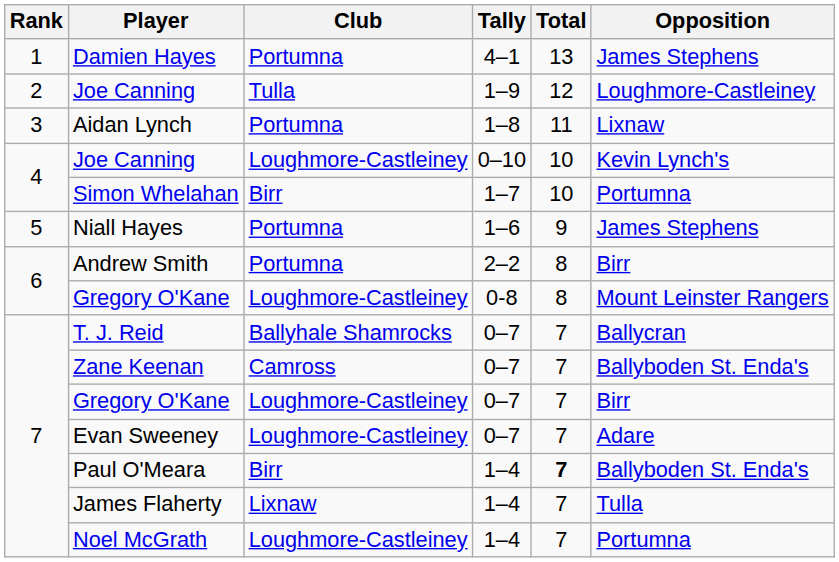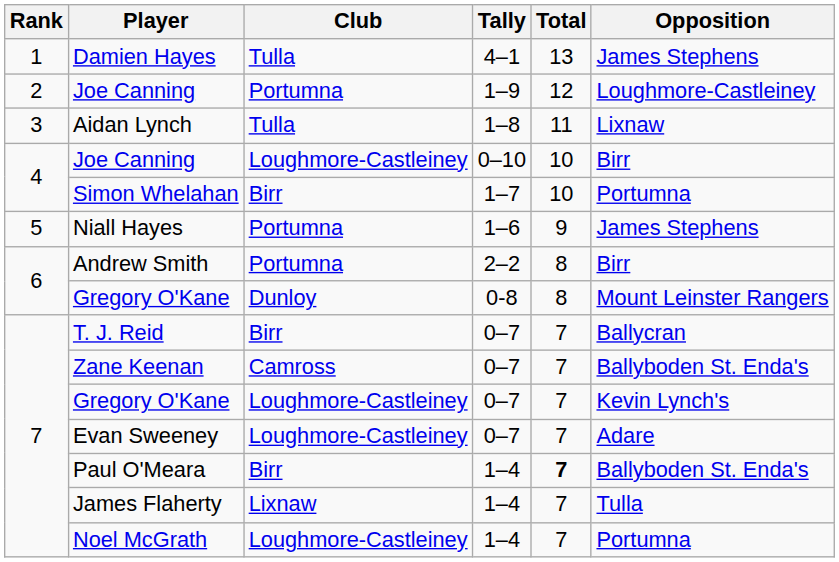 <table class="wikitable">
 <tr>
 <th>Rank</th>
 <th>Player</th>
 <th>Club</th>
 <th>Tally</th>
 <th>Total</th>
 <th>Opposition</th>
 </tr>
 <tr>
 <td rowspan=1 align=center>1</td>
 <td><a href='#'>Damien Hayes</a></td>
-<td><a href='#'>Portumna</a></td>
+<td><a href='#'>Tulla</a></td>
 <td align=center>4–1</td>
 <td align=center>13</td>
 <td><a href='#'>James Stephens</a></td>
 </tr>
 <tr>
 <td rowspan=1 align=center>2</td>
 <td><a href='#'>Joe Canning</a></td>
-<td><a href='#'>Tulla</a></td>
+<td><a href='#'>Portumna</a></td>
 <td align=center>1–9</td>
 <td align=center>12</td>
 <td><a href='#'>Loughmore-Castleiney</a></td>
 </tr>
 <tr>
 <td rowspan=1 align=center>3</td>
 <td>Aidan Lynch</td>
-<td><a href='#'>Portumna</a></td>
+<td><a href='#'>Tulla</a></td>
 <td align=center>1–8</td>
 <td align=center>11</td>
 <td><a href='#'>Lixnaw</a></td>
 </tr>
 <tr>
 <td rowspan=2 align=center>4</td>
 <td><a href='#'>Joe Canning</a></td>
 <td><a href='#'>Loughmore-Castleiney</a></td>
 <td align=center>0–10</td>
 <td align=center>10</td>
-<td><a href='#'>Kevin Lynch's</a></td>
+<td><a href='#'>Birr</a></td>
 </tr>
 <tr>
 <td><a href='#'>Simon Whelahan</a></td>
 <td><a href='#'>Birr</a></td>
 <td align=center>1–7</td>
 <td align=center>10</td>
 <td><a href='#'>Portumna</a></td>
 </tr>
 <tr>
 <td rowspan=1 align=center>5</td>
 <td>Niall Hayes</td>
 <td><a href='#'>Portumna</a></td>
 <td align=center>1–6</td>
 <td align=center>9</td>
 <td><a href='#'>James Stephens</a></td>
 </tr>
 <tr>
 <td rowspan=2 align=center>6</td>
 <td>Andrew Smith</td>
 <td><a href='#'>Portumna</a></td>
 <td align=center>2–2</td>
 <td align=center>8</td>
 <td><a href='#'>Birr</a></td>
 </tr>
 <tr>
 <td><a href='#'>Gregory O'Kane</a></td>
-<td><a href='#'>Loughmore-Castleiney</a></td>
+<td><a href='#'>Dunloy</a></td>
 <td align=center>0-8</td>
 <td align=center>8</td>
 <td><a href='#'>Mount Leinster Rangers</a></td>
 </tr>
 <tr>
 <td rowspan=7 align=center>7</td>
 <td><a href='#'>T. J. Reid</a></td>
-<td><a href='#'>Ballyhale Shamrocks</a></td>
+<td><a href='#'>Birr</a></td>
 <td align=center>0–7</td>
 <td align=center>7</td>
 <td><a href='#'>Ballycran</a></td>
 </tr>
 <tr>
 <td><a href='#'>Zane Keenan</a></td>
 <td><a href='#'>Camross</a></td>
 <td align=center>0–7</td>
 <td align=center>7</td>
 <td><a href='#'>Ballyboden St. Enda's</a></td>
 </tr>
 <tr>
 <td><a href='#'>Gregory O'Kane</a></td>
 <td><a href='#'>Loughmore-Castleiney</a></td>
 <td align=center>0–7</td>
 <td align=center>7</td>
-<td><a href='#'>Birr</a></td>
+<td><a href='#'>Kevin Lynch's</a></td>
 </tr>
 <tr>
 <td>Evan Sweeney</td>
 <td><a href='#'>Loughmore-Castleiney</a></td>
 <td align=center>0–7</td>
 <td align=center>7</td>
 <td><a href='#'>Adare</a></td>
 </tr>
 <tr>
 <td>Paul O'Meara</td>
 <td><a href='#'>Birr</a></td>
 <td align=center>1–4</td>
 <td align=center><strong>7</strong></td>
 <td><a href='#'>Ballyboden St. Enda's</a></td>
 </tr>
 <tr>
 <td>James Flaherty</td>
 <td><a href='#'>Lixnaw</a></td>
 <td align=center>1–4</td>
 <td align=center>7</td>
 <td><a href='#'>Tulla</a></td>
 </tr>
 <tr>
 <td><a href='#'>Noel McGrath</a></td>
 <td><a href='#'>Loughmore-Castleiney</a></td>
 <td align=center>1–4</td>
 <td align=center>7</td>
 <td><a href='#'>Portumna</a></td>
 </tr>
 </table>
